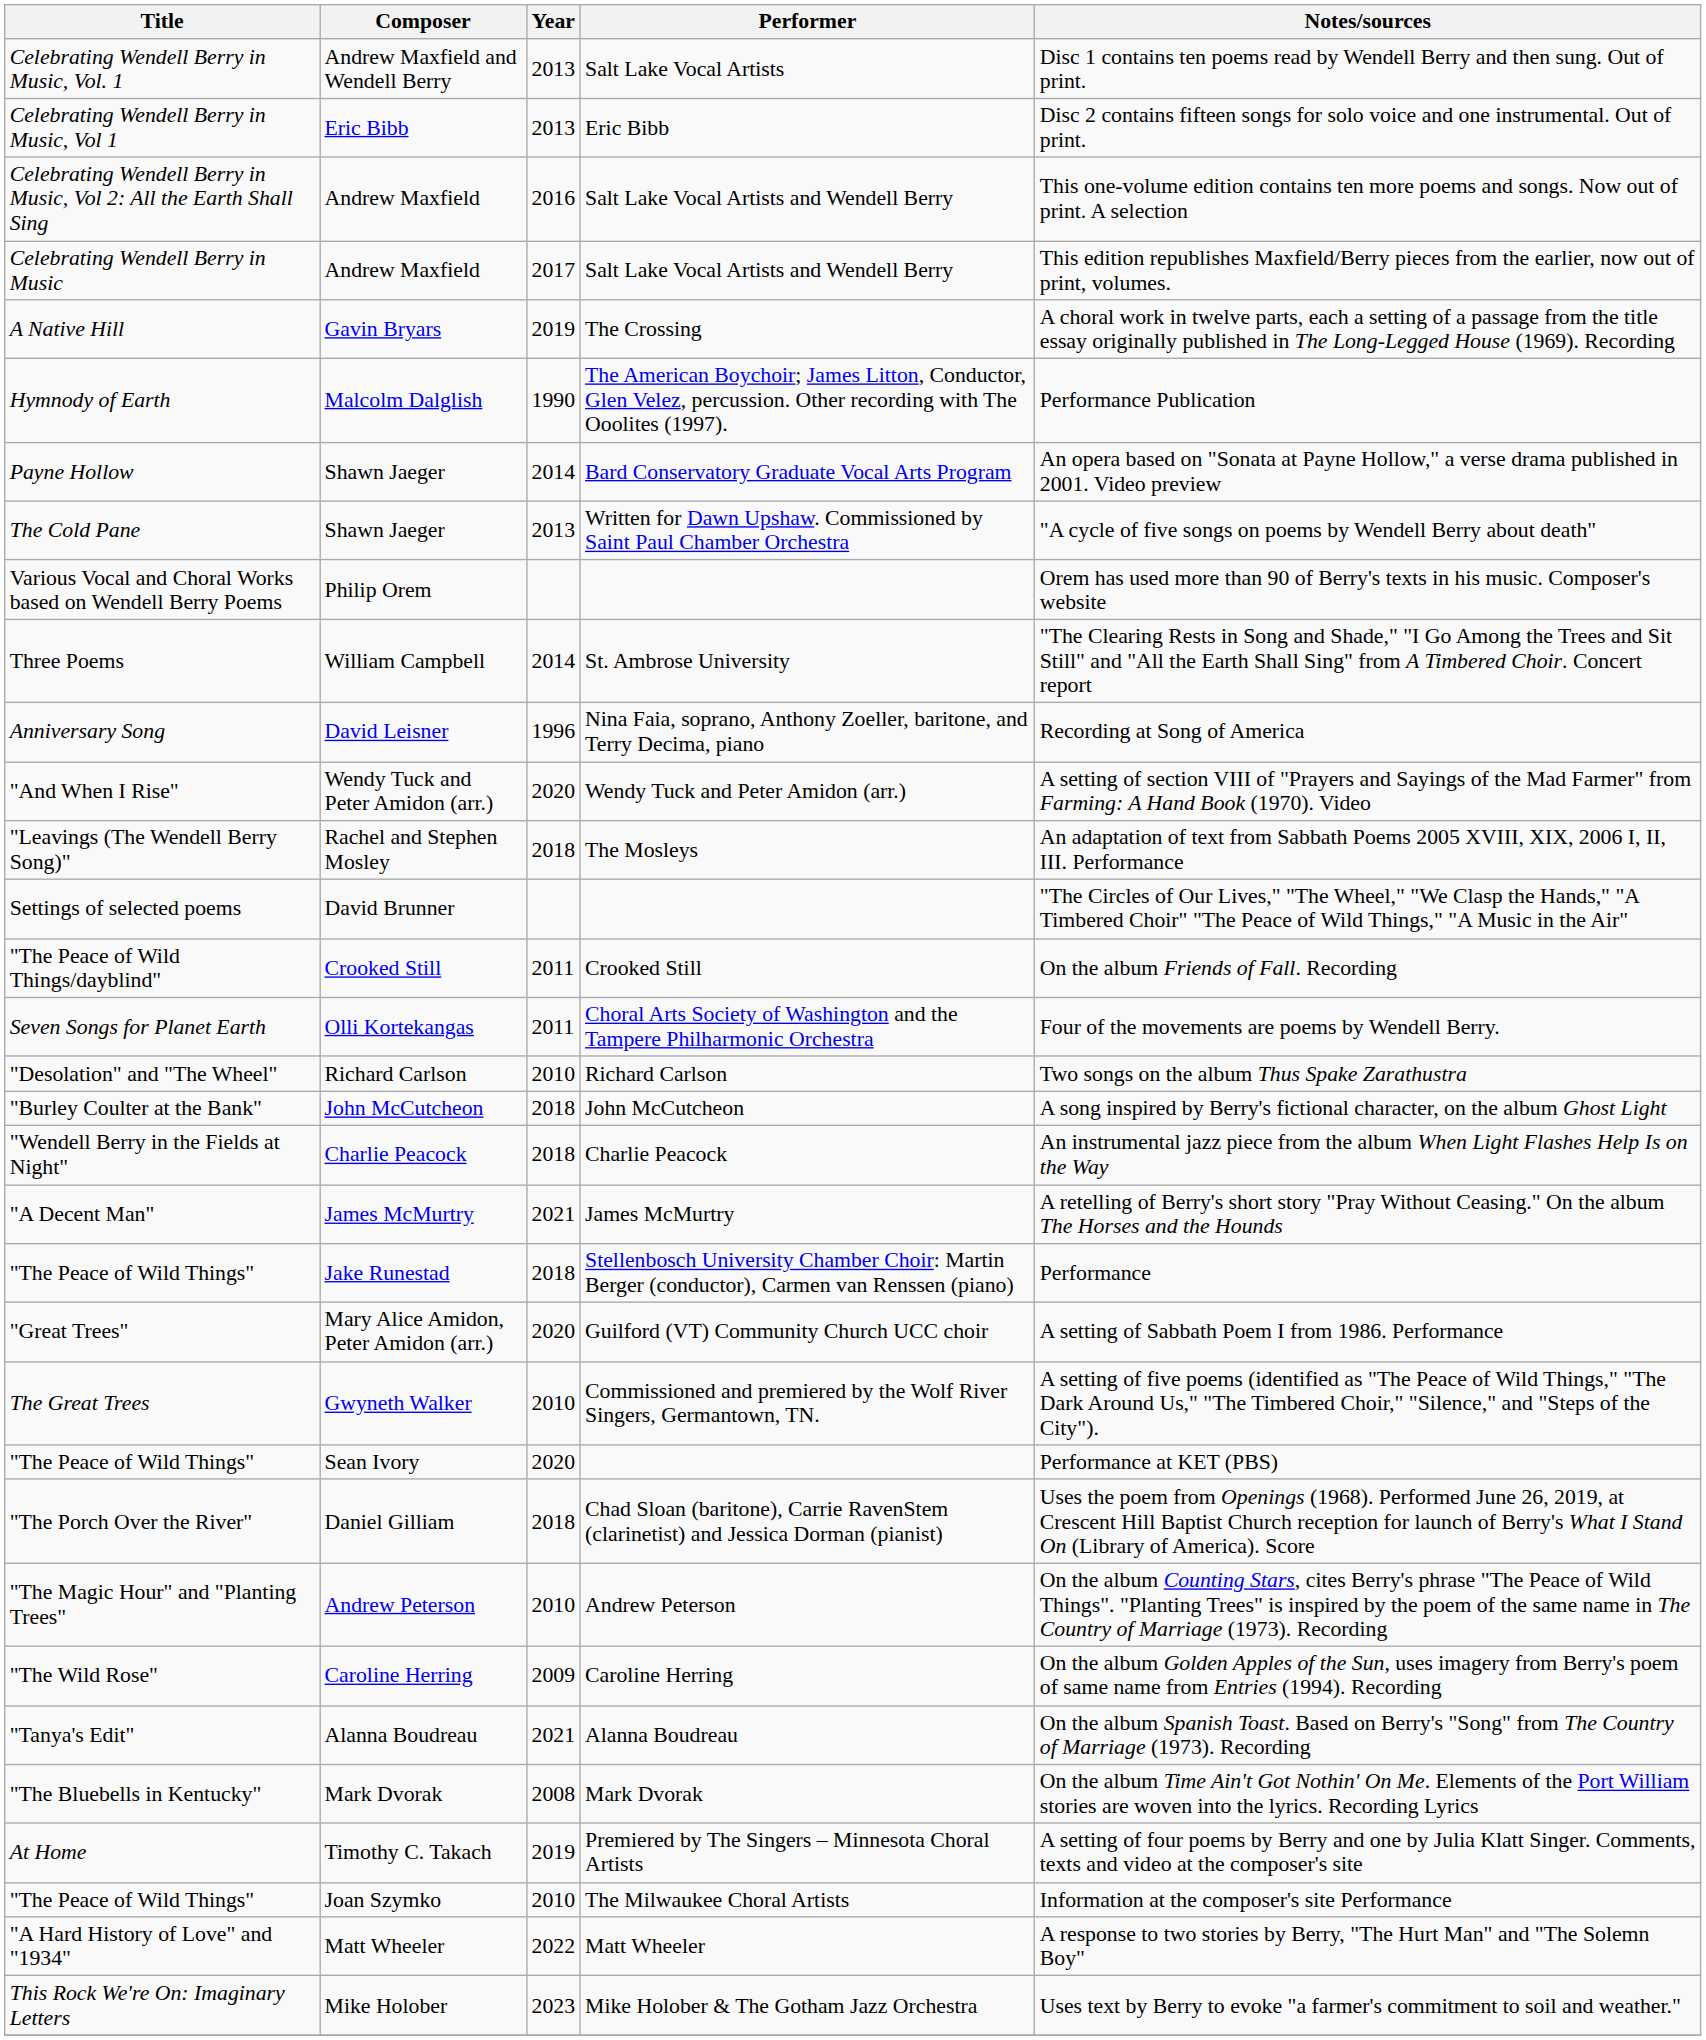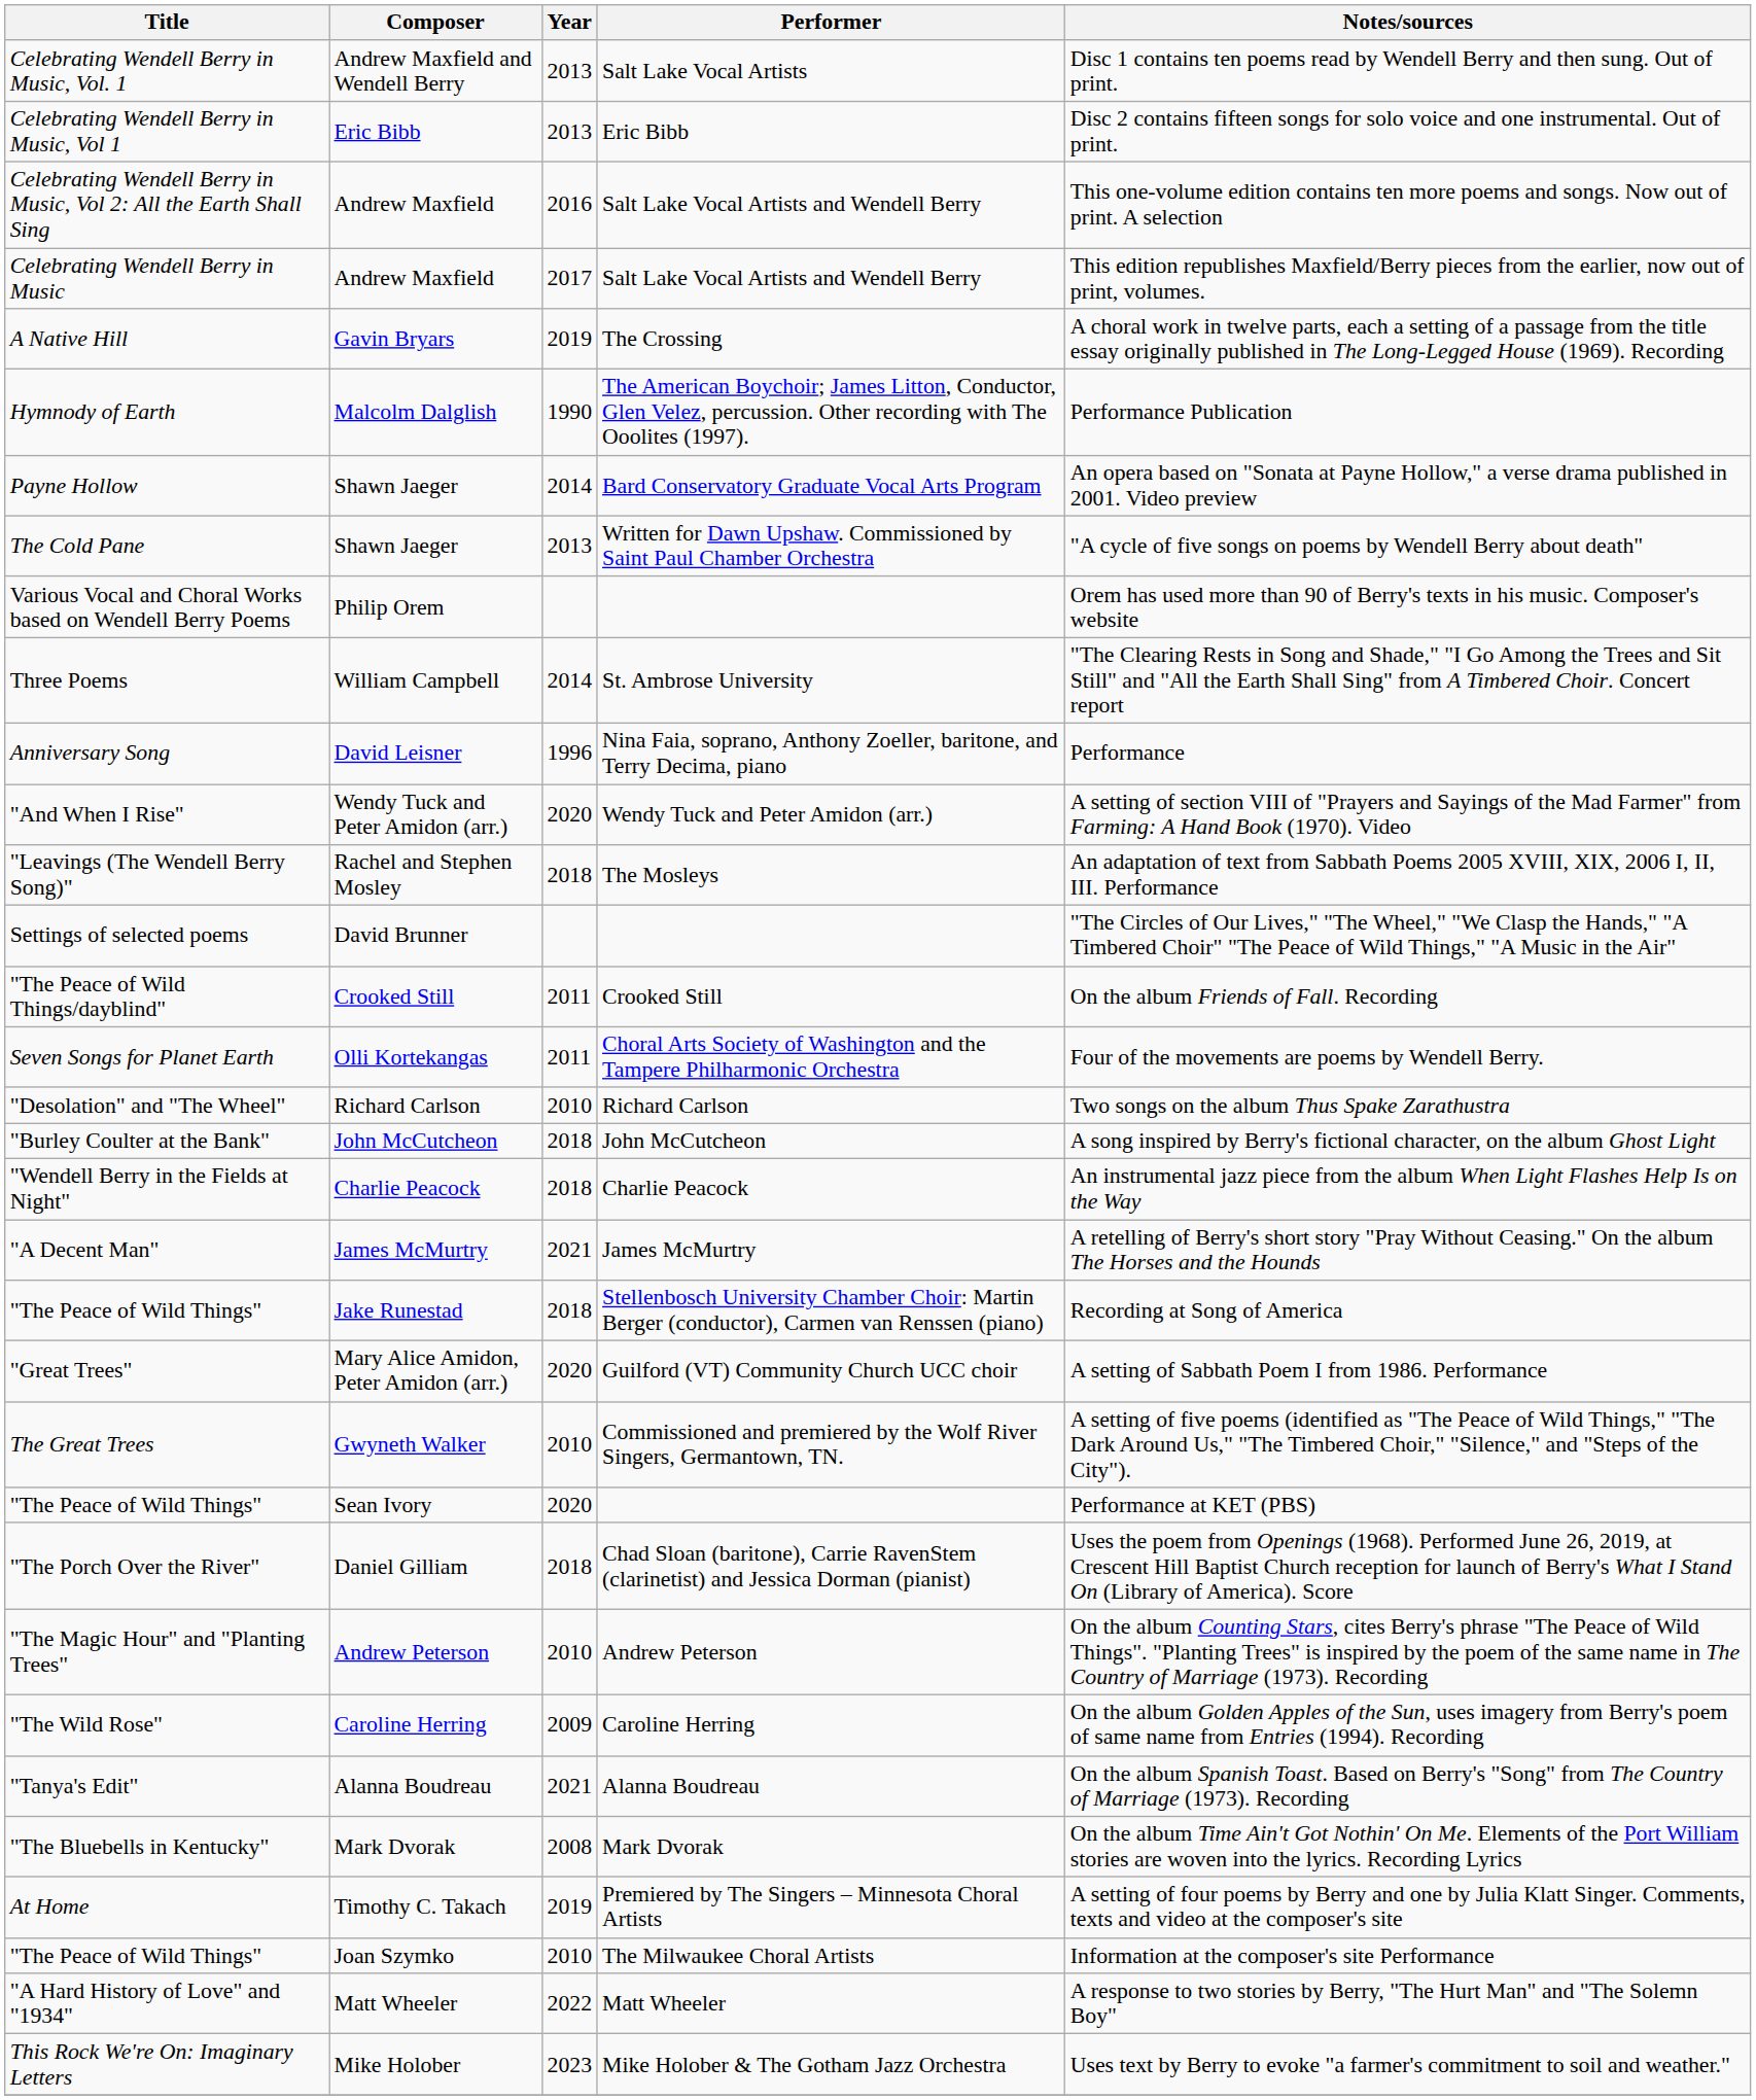 <table class="wikitable sortable mw-collapsible mw-collapsed">
 <tr>
 <th>Title</th>
 <th>Composer</th>
 <th>Year</th>
 <th>Performer</th>
 <th scope="Col" class="unsortable">Notes/sources</th>
 </tr>
 <tr>
 <td><em>Celebrating Wendell Berry in Music, Vol. 1</em></td>
 <td>Andrew Maxfield and Wendell Berry</td>
 <td>2013</td>
 <td>Salt Lake Vocal Artists</td>
 <td>Disc 1 contains ten poems read by Wendell Berry and then sung. Out of print.</td>
 </tr>
 <tr>
 <td><em>Celebrating Wendell Berry in Music, Vol 1</em></td>
 <td><a href='#'>Eric Bibb</a></td>
 <td>2013</td>
 <td>Eric Bibb</td>
 <td>Disc 2 contains fifteen songs for solo voice and one instrumental. Out of print.</td>
 </tr>
 <tr>
 <td><em>Celebrating Wendell Berry in Music, Vol 2: All the Earth Shall Sing</em></td>
 <td>Andrew Maxfield</td>
 <td>2016</td>
 <td>Salt Lake Vocal Artists and Wendell Berry</td>
 <td>This one-volume edition contains ten more poems and songs. Now out of print. A selection</td>
 </tr>
 <tr>
 <td><em>Celebrating Wendell Berry in Music</em></td>
 <td>Andrew Maxfield</td>
 <td>2017</td>
 <td>Salt Lake Vocal Artists and Wendell Berry</td>
 <td>This edition republishes Maxfield/Berry pieces from the earlier, now out of print, volumes.</td>
 </tr>
 <tr>
 <td><em>A Native Hill</em></td>
 <td><a href='#'>Gavin Bryars</a></td>
 <td>2019</td>
 <td>The Crossing</td>
 <td>A choral work in twelve parts, each a setting of a passage from the title essay originally published in <em>The Long-Legged House</em> (1969). Recording</td>
 </tr>
 <tr>
 <td><em>Hymnody of Earth</em></td>
 <td><a href='#'>Malcolm Dalglish</a></td>
 <td>1990</td>
 <td><a href='#'>The American Boychoir</a>; <a href='#'>James Litton</a>, Conductor, <a href='#'>Glen Velez</a>, percussion. Other recording with The Ooolites (1997).</td>
 <td>Performance Publication</td>
 </tr>
 <tr>
 <td><em>Payne Hollow</em></td>
 <td>Shawn Jaeger</td>
 <td>2014</td>
 <td><a href='#'>Bard Conservatory Graduate Vocal Arts Program</a></td>
 <td>An opera based on "Sonata at Payne Hollow," a verse drama published in 2001. Video preview</td>
 </tr>
 <tr>
 <td><em>The Cold Pane</em></td>
 <td>Shawn Jaeger</td>
 <td>2013</td>
 <td>Written for <a href='#'>Dawn Upshaw</a>. Commissioned by <a href='#'>Saint Paul Chamber Orchestra</a></td>
 <td>"A cycle of five songs on poems by Wendell Berry about death"</td>
 </tr>
 <tr>
 <td>Various Vocal and Choral Works based on Wendell Berry Poems</td>
 <td>Philip Orem</td>
 <td></td>
 <td></td>
 <td>Orem has used more than 90 of Berry's texts in his music. Composer's website</td>
 </tr>
 <tr>
 <td>Three Poems</td>
 <td>William Campbell</td>
 <td>2014</td>
 <td>St. Ambrose University</td>
 <td>"The Clearing Rests in Song and Shade," "I Go Among the Trees and Sit Still" and "All the Earth Shall Sing" from <em>A Timbered Choir</em>. Concert report</td>
 </tr>
 <tr>
 <td><em>Anniversary Song</em></td>
 <td><a href='#'>David Leisner</a></td>
 <td>1996</td>
 <td>Nina Faia, soprano, Anthony Zoeller, baritone, and Terry Decima, piano</td>
-<td>Recording at Song of America</td>
+<td>Performance</td>
 </tr>
 <tr>
 <td>"And When I Rise"</td>
 <td>Wendy Tuck and Peter Amidon (arr.)</td>
 <td>2020</td>
 <td>Wendy Tuck and Peter Amidon (arr.)</td>
 <td>A setting of section VIII of "Prayers and Sayings of the Mad Farmer" from <em>Farming: A Hand Book</em> (1970). Video</td>
 </tr>
 <tr>
 <td>"Leavings (The Wendell Berry Song)"</td>
 <td>Rachel and Stephen Mosley</td>
 <td>2018</td>
 <td>The Mosleys</td>
 <td>An adaptation of text from Sabbath Poems 2005 XVIII, XIX, 2006 I, II, III. Performance</td>
 </tr>
 <tr>
 <td>Settings of selected poems</td>
 <td>David Brunner</td>
 <td></td>
 <td></td>
 <td>"The Circles of Our Lives," "The Wheel," "We Clasp the Hands," "A Timbered Choir" "The Peace of Wild Things," "A Music in the Air"</td>
 </tr>
 <tr>
 <td>"The Peace of Wild Things/dayblind"</td>
 <td><a href='#'>Crooked Still</a></td>
 <td>2011</td>
 <td>Crooked Still</td>
 <td>On the album <em>Friends of Fall</em>. Recording</td>
 </tr>
 <tr>
 <td><em>Seven Songs for Planet Earth</em></td>
 <td><a href='#'>Olli Kortekangas</a></td>
 <td>2011</td>
 <td><a href='#'>Choral Arts Society of Washington</a> and the <a href='#'>Tampere Philharmonic Orchestra</a></td>
 <td>Four of the movements are poems by Wendell Berry.</td>
 </tr>
 <tr>
 <td>"Desolation" and "The Wheel"</td>
 <td>Richard Carlson</td>
 <td>2010</td>
 <td>Richard Carlson</td>
 <td>Two songs on the album <em>Thus Spake Zarathustra</em></td>
 </tr>
 <tr>
 <td>"Burley Coulter at the Bank"</td>
 <td><a href='#'>John McCutcheon</a></td>
 <td>2018</td>
 <td>John McCutcheon</td>
 <td>A song inspired by Berry's fictional character, on the album <em>Ghost Light</em></td>
 </tr>
 <tr>
 <td>"Wendell Berry in the Fields at Night"</td>
 <td><a href='#'>Charlie Peacock</a></td>
 <td>2018</td>
 <td>Charlie Peacock</td>
 <td>An instrumental jazz piece from the album <em>When Light Flashes Help Is on the Way</em></td>
 </tr>
 <tr>
 <td>"A Decent Man"</td>
 <td><a href='#'>James McMurtry</a></td>
 <td>2021</td>
 <td>James McMurtry</td>
 <td>A retelling of Berry's short story "Pray Without Ceasing." On the album <em>The Horses and the Hounds</em></td>
 </tr>
 <tr>
 <td>"The Peace of Wild Things"</td>
 <td><a href='#'>Jake Runestad</a></td>
 <td>2018</td>
 <td><a href='#'>Stellenbosch University Chamber Choir</a>: Martin Berger (conductor), Carmen van Renssen (piano)</td>
-<td>Performance</td>
+<td>Recording at Song of America</td>
 </tr>
 <tr>
 <td>"Great Trees"</td>
 <td>Mary Alice Amidon, Peter Amidon (arr.)</td>
 <td>2020</td>
 <td>Guilford (VT) Community Church UCC choir</td>
 <td>A setting of Sabbath Poem I from 1986. Performance</td>
 </tr>
 <tr>
 <td><em>The Great Trees</em></td>
 <td><a href='#'>Gwyneth Walker</a></td>
 <td>2010</td>
 <td>Commissioned and premiered by the Wolf River Singers, Germantown, TN.</td>
 <td>A setting of five poems (identified as "The Peace of Wild Things," "The Dark Around Us," "The Timbered Choir," "Silence," and "Steps of the City").</td>
 </tr>
 <tr>
 <td>"The Peace of Wild Things"</td>
 <td>Sean Ivory</td>
 <td>2020</td>
 <td></td>
 <td>Performance at KET (PBS)</td>
 </tr>
 <tr>
 <td>"The Porch Over the River"</td>
 <td>Daniel Gilliam</td>
 <td>2018</td>
 <td>Chad Sloan (baritone), Carrie RavenStem (clarinetist) and Jessica Dorman (pianist)</td>
 <td>Uses the poem from <em>Openings</em> (1968). Performed June 26, 2019, at Crescent Hill Baptist Church reception for launch of Berry's <em>What I Stand On</em> (Library of America). Score</td>
 </tr>
 <tr>
 <td>"The Magic Hour" and "Planting Trees"</td>
 <td><a href='#'>Andrew Peterson</a></td>
 <td>2010</td>
 <td>Andrew Peterson</td>
 <td>On the album <em><a href='#'>Counting Stars</a></em>, cites Berry's phrase "The Peace of Wild Things". "Planting Trees" is inspired by the poem of the same name in <em>The Country of Marriage</em> (1973). Recording</td>
 </tr>
 <tr>
 <td>"The Wild Rose"</td>
 <td><a href='#'>Caroline Herring</a></td>
 <td>2009</td>
 <td>Caroline Herring</td>
 <td>On the album <em>Golden Apples of the Sun</em>, uses imagery from Berry's poem of same name from <em>Entries</em> (1994). Recording</td>
 </tr>
 <tr>
 <td>"Tanya's Edit"</td>
 <td>Alanna Boudreau</td>
 <td>2021</td>
 <td>Alanna Boudreau</td>
 <td>On the album <em>Spanish Toast</em>. Based on Berry's "Song" from <em>The Country of Marriage</em> (1973). Recording</td>
 </tr>
 <tr>
 <td>"The Bluebells in Kentucky"</td>
 <td>Mark Dvorak</td>
 <td>2008</td>
 <td>Mark Dvorak</td>
 <td>On the album <em>Time Ain't Got Nothin' On Me</em>. Elements of the <a href='#'>Port William</a> stories are woven into the lyrics. Recording Lyrics</td>
 </tr>
 <tr>
 <td><em>At Home</em></td>
 <td>Timothy C. Takach</td>
 <td>2019</td>
 <td>Premiered by The Singers – Minnesota Choral Artists</td>
 <td>A setting of four poems by Berry and one by Julia Klatt Singer. Comments, texts and video at the composer's site</td>
 </tr>
 <tr>
 <td>"The Peace of Wild Things"</td>
 <td>Joan Szymko</td>
 <td>2010</td>
 <td>The Milwaukee Choral Artists</td>
 <td>Information at the composer's site Performance</td>
 </tr>
 <tr>
 <td>"A Hard History of Love" and "1934"</td>
 <td>Matt Wheeler</td>
 <td>2022</td>
 <td>Matt Wheeler</td>
 <td>A response to two stories by Berry, "The Hurt Man" and "The Solemn Boy"</td>
 </tr>
 <tr>
 <td><em>This Rock We're On:  Imaginary Letters</em></td>
 <td>Mike Holober</td>
 <td>2023</td>
 <td>Mike Holober & The Gotham Jazz Orchestra</td>
 <td>Uses text by Berry to evoke "a farmer's commitment to soil and weather."</td>
 </tr>
 <tr>
 </tr>
 </table>
